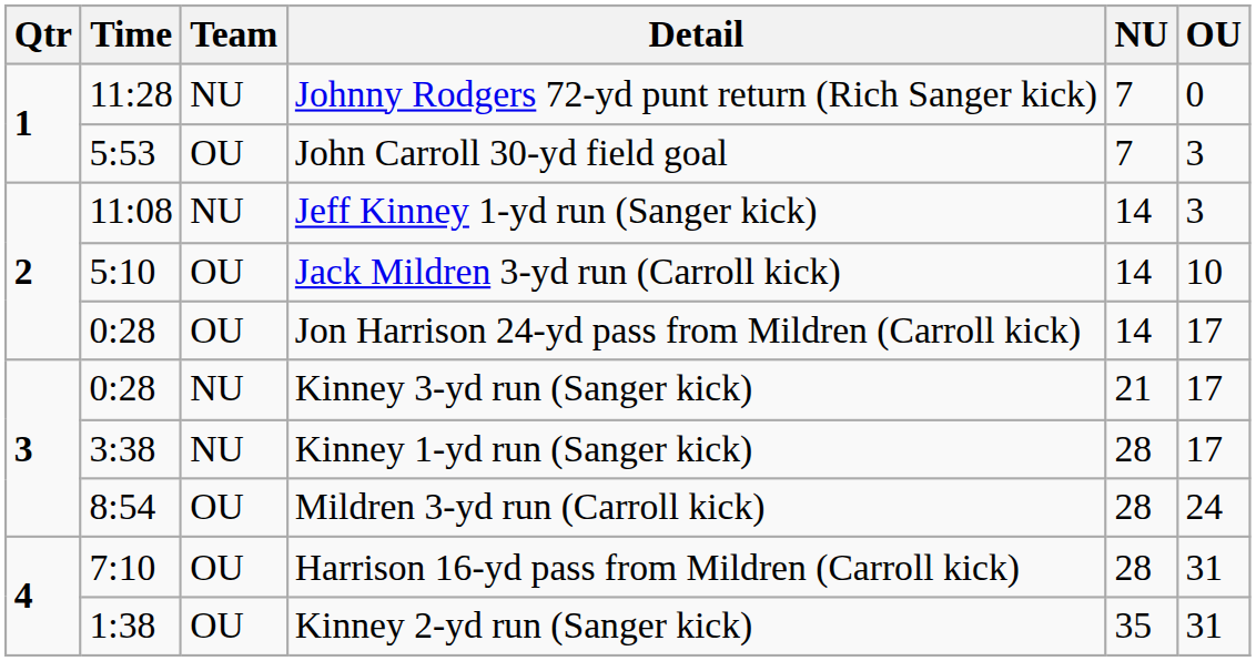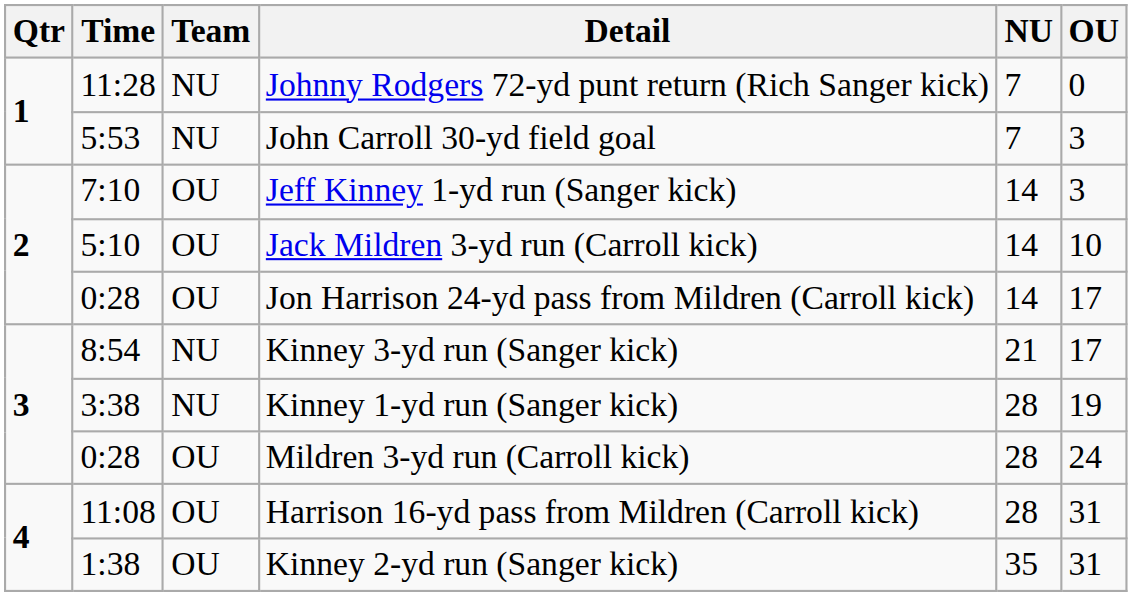 <table class=wikitable>
 <tr>
 <th>Qtr</th>
 <th>Time</th>
 <th>Team</th>
 <th>Detail</th>
 <th style=>NU</th>
 <th style=>OU</th>
 </tr>
 <tr>
 <td rowspan=2><strong>1</strong></td>
 <td>11:28</td>
 <td>NU</td>
 <td><a href='#'>Johnny Rodgers</a> 72-yd punt return (Rich Sanger kick)</td>
 <td>7</td>
 <td>0</td>
 </tr>
 <tr>
 <td>5:53</td>
-<td>OU</td>
+<td>NU</td>
 <td>John Carroll 30-yd field goal</td>
 <td>7</td>
 <td>3</td>
 </tr>
 <tr>
 <td rowspan=3><strong>2</strong></td>
-<td>11:08</td>
-<td>NU</td>
+<td>7:10</td>
+<td>OU</td>
 <td><a href='#'>Jeff Kinney</a> 1-yd run (Sanger kick)</td>
 <td>14</td>
 <td>3</td>
 </tr>
 <tr>
 <td>5:10</td>
 <td>OU</td>
 <td><a href='#'>Jack Mildren</a> 3-yd run (Carroll kick)</td>
 <td>14</td>
 <td>10</td>
 </tr>
 <tr>
 <td>0:28</td>
 <td>OU</td>
 <td>Jon Harrison 24-yd pass from Mildren (Carroll kick)</td>
 <td>14</td>
 <td>17</td>
 </tr>
 <tr>
 <td rowspan=3><strong>3</strong></td>
-<td>0:28</td>
+<td>8:54</td>
 <td>NU</td>
 <td>Kinney 3-yd run (Sanger kick)</td>
 <td>21</td>
 <td>17</td>
 </tr>
 <tr>
 <td>3:38</td>
 <td>NU</td>
 <td>Kinney 1-yd run (Sanger kick)</td>
 <td>28</td>
-<td>17</td>
+<td>19</td>
 </tr>
 <tr>
-<td>8:54</td>
+<td>0:28</td>
 <td>OU</td>
 <td>Mildren 3-yd run (Carroll kick)</td>
 <td>28</td>
 <td>24</td>
 </tr>
 <tr>
 <td rowspan=2><strong>4</strong></td>
-<td>7:10</td>
+<td>11:08</td>
 <td>OU</td>
 <td>Harrison 16-yd pass from Mildren (Carroll kick)</td>
 <td>28</td>
 <td>31</td>
 </tr>
 <tr>
 <td>1:38</td>
 <td>OU</td>
 <td>Kinney 2-yd run (Sanger kick)</td>
 <td>35</td>
 <td>31</td>
 </tr>
 </table>
